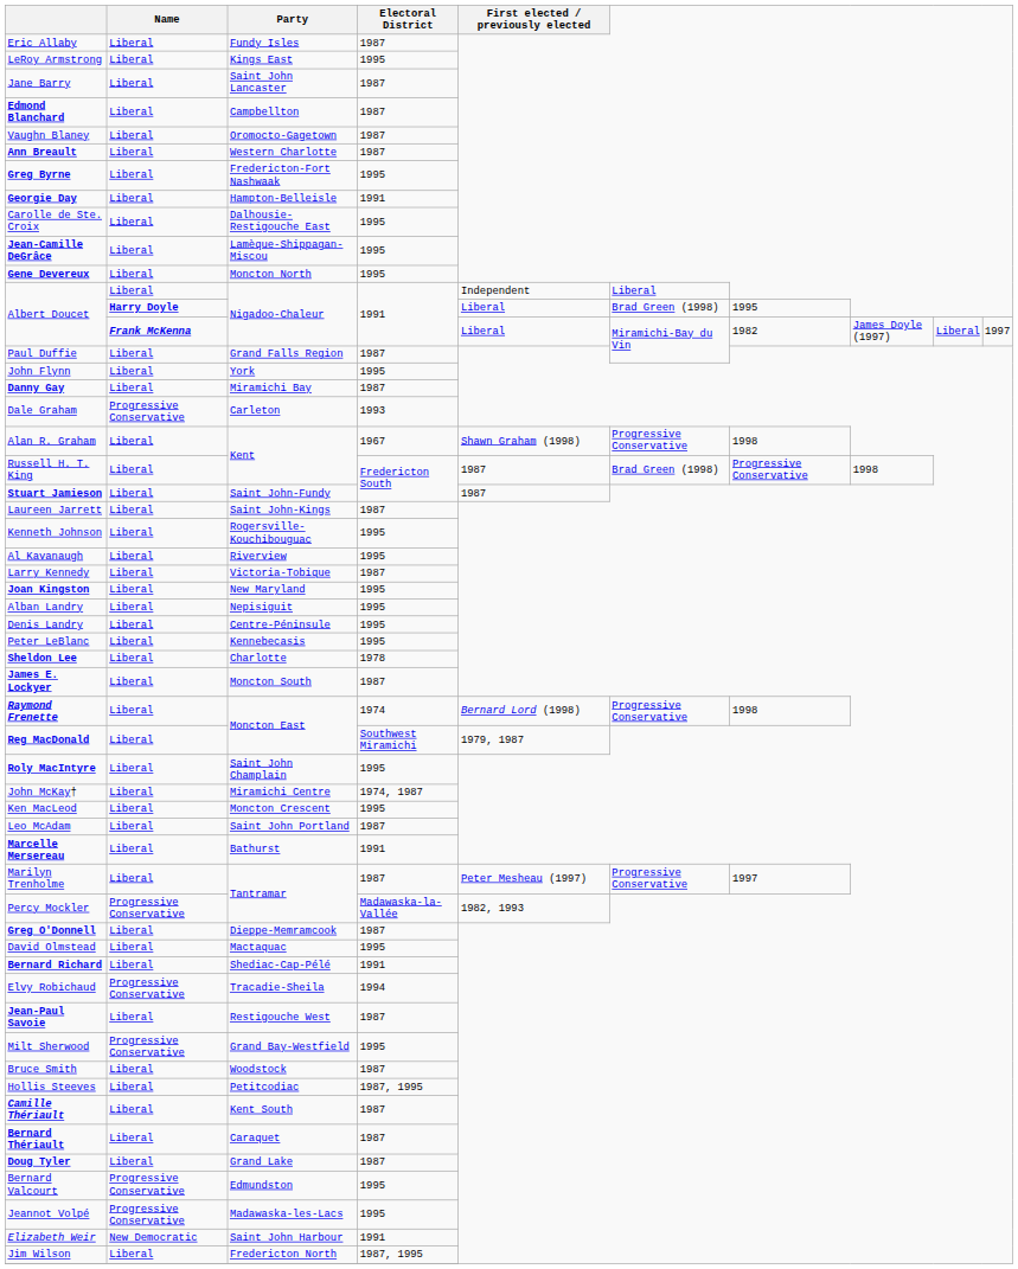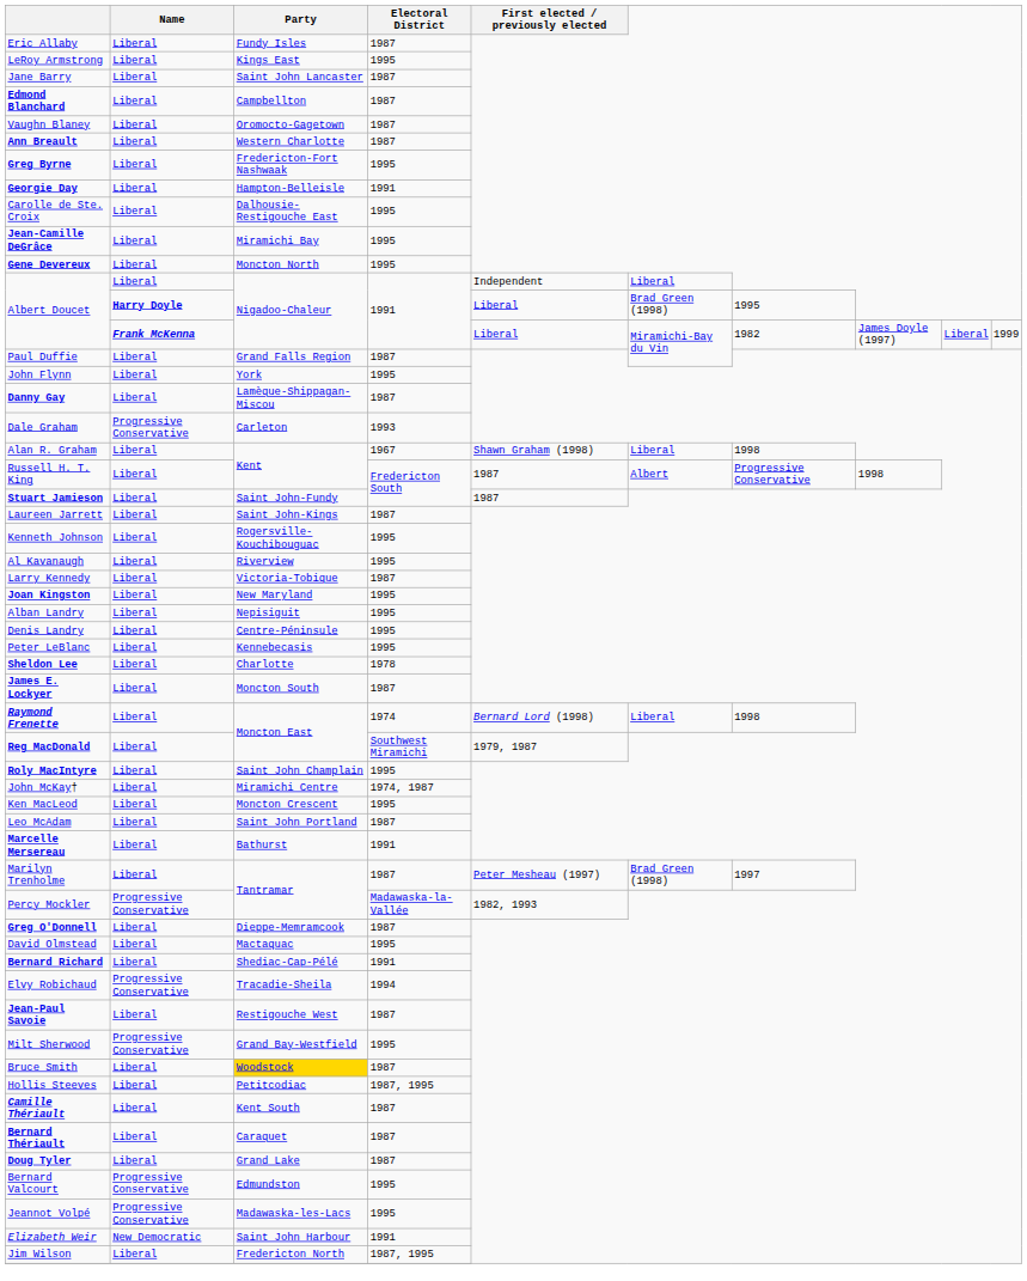 <table class="wikitable sortable">
 <tr>
 <th></th>
 <th>Name</th>
 <th>Party</th>
 <th>Electoral District</th>
 <th>First elected / previously elected</th>
 </tr>
 <tr>
 <td><a href='#'>Eric Allaby</a></td>
 <td><a href='#'>Liberal</a></td>
 <td><a href='#'>Fundy Isles</a></td>
 <td>1987</td>
 </tr>
 <tr>
 <td><a href='#'>LeRoy Armstrong</a></td>
 <td><a href='#'>Liberal</a></td>
 <td><a href='#'>Kings East</a></td>
 <td>1995</td>
 </tr>
 <tr>
 <td><a href='#'>Jane Barry</a></td>
 <td><a href='#'>Liberal</a></td>
 <td><a href='#'>Saint John Lancaster</a></td>
 <td>1987</td>
 </tr>
 <tr>
 <td><strong><a href='#'>Edmond Blanchard</a></strong></td>
 <td><a href='#'>Liberal</a></td>
 <td><a href='#'>Campbellton</a></td>
 <td>1987</td>
 </tr>
 <tr>
 <td><a href='#'>Vaughn Blaney</a></td>
 <td><a href='#'>Liberal</a></td>
 <td><a href='#'>Oromocto-Gagetown</a></td>
 <td>1987</td>
 </tr>
 <tr>
 <td><strong><a href='#'>Ann Breault</a></strong></td>
 <td><a href='#'>Liberal</a></td>
 <td><a href='#'>Western Charlotte</a></td>
 <td>1987</td>
 </tr>
 <tr>
 <td><strong><a href='#'>Greg Byrne</a></strong></td>
 <td><a href='#'>Liberal</a></td>
 <td><a href='#'>Fredericton-Fort Nashwaak</a></td>
 <td>1995</td>
 </tr>
 <tr>
 <td><strong><a href='#'>Georgie Day</a></strong></td>
 <td><a href='#'>Liberal</a></td>
 <td><a href='#'>Hampton-Belleisle</a></td>
 <td>1991</td>
 </tr>
 <tr>
 <td><a href='#'>Carolle de Ste. Croix</a></td>
 <td><a href='#'>Liberal</a></td>
 <td><a href='#'>Dalhousie-Restigouche East</a></td>
 <td>1995</td>
 </tr>
 <tr>
 <td><strong><a href='#'>Jean-Camille DeGrâce</a></strong></td>
 <td><a href='#'>Liberal</a></td>
-<td><a href='#'>Lamèque-Shippagan-Miscou</a></td>
+<td><a href='#'>Miramichi Bay</a></td>
 <td>1995</td>
 </tr>
 <tr>
 <td><strong><a href='#'>Gene Devereux</a></strong></td>
 <td><a href='#'>Liberal</a></td>
 <td><a href='#'>Moncton North</a></td>
 <td>1995</td>
 </tr>
 <tr>
 <td rowspan="3"><a href='#'>Albert Doucet</a></td>
 <td><a href='#'>Liberal</a></td>
 <td rowspan="3"><a href='#'>Nigadoo-Chaleur</a></td>
 <td rowspan="3">1991<br></td>
 <td>Independent<br></td>
 <td><a href='#'>Liberal</a></td>
 </tr>
 <tr>
 <td><strong><a href='#'>Harry Doyle</a></strong></td>
 <td><a href='#'>Liberal</a></td>
 <td><a href='#'>Brad Green</a> (1998)</td>
 <td>1995</td>
 </tr>
 <tr>
 <td><strong><em><a href='#'>Frank McKenna</a></em></strong></td>
 <td><a href='#'>Liberal</a></td>
 <td rowspan="2"><a href='#'>Miramichi-Bay du Vin</a></td>
 <td>1982<br></td>
 <td><a href='#'>James Doyle</a> (1997)</td>
 <td><a href='#'>Liberal</a></td>
-<td>1997</td>
+<td>1999</td>
 </tr>
 <tr>
 <td><a href='#'>Paul Duffie</a></td>
 <td><a href='#'>Liberal</a></td>
 <td><a href='#'>Grand Falls Region</a></td>
 <td>1987</td>
 </tr>
 <tr>
 <td><a href='#'>John Flynn</a></td>
 <td><a href='#'>Liberal</a></td>
 <td><a href='#'>York</a></td>
 <td>1995</td>
 </tr>
 <tr>
 <td><strong><a href='#'>Danny Gay</a></strong></td>
 <td><a href='#'>Liberal</a></td>
-<td><a href='#'>Miramichi Bay</a></td>
+<td><a href='#'>Lamèque-Shippagan-Miscou</a></td>
 <td>1987</td>
 </tr>
 <tr>
 <td><a href='#'>Dale Graham</a></td>
 <td><a href='#'>Progressive Conservative</a></td>
 <td><a href='#'>Carleton</a></td>
 <td>1993</td>
 </tr>
 <tr>
 <td><a href='#'>Alan R. Graham</a></td>
 <td><a href='#'>Liberal</a></td>
 <td rowspan="2"><a href='#'>Kent</a></td>
 <td>1967<br></td>
 <td><a href='#'>Shawn Graham</a> (1998)</td>
-<td><a href='#'>Progressive Conservative</a></td>
+<td><a href='#'>Liberal</a></td>
 <td>1998</td>
 </tr>
 <tr>
 <td><a href='#'>Russell H. T. King</a></td>
 <td><a href='#'>Liberal</a></td>
 <td rowspan="2"><a href='#'>Fredericton South</a></td>
 <td>1987<br></td>
-<td><a href='#'>Brad Green</a> (1998)</td>
+<td><a href='#'>Albert</a></td>
 <td><a href='#'>Progressive Conservative</a></td>
 <td>1998</td>
 </tr>
 <tr>
 <td><strong><a href='#'>Stuart Jamieson</a></strong></td>
 <td><a href='#'>Liberal</a></td>
 <td><a href='#'>Saint John-Fundy</a></td>
 <td>1987</td>
 </tr>
 <tr>
 <td><a href='#'>Laureen Jarrett</a></td>
 <td><a href='#'>Liberal</a></td>
 <td><a href='#'>Saint John-Kings</a></td>
 <td>1987</td>
 </tr>
 <tr>
 <td><a href='#'>Kenneth Johnson</a></td>
 <td><a href='#'>Liberal</a></td>
 <td><a href='#'>Rogersville-Kouchibouguac</a></td>
 <td>1995</td>
 </tr>
 <tr>
 <td><a href='#'>Al Kavanaugh</a></td>
 <td><a href='#'>Liberal</a></td>
 <td><a href='#'>Riverview</a></td>
 <td>1995</td>
 </tr>
 <tr>
 <td><a href='#'>Larry Kennedy</a></td>
 <td><a href='#'>Liberal</a></td>
 <td><a href='#'>Victoria-Tobique</a></td>
 <td>1987</td>
 </tr>
 <tr>
 <td><strong><a href='#'>Joan Kingston</a></strong></td>
 <td><a href='#'>Liberal</a></td>
 <td><a href='#'>New Maryland</a></td>
 <td>1995</td>
 </tr>
 <tr>
 <td><a href='#'>Alban Landry</a></td>
 <td><a href='#'>Liberal</a></td>
 <td><a href='#'>Nepisiguit</a></td>
 <td>1995</td>
 </tr>
 <tr>
 <td><a href='#'>Denis Landry</a></td>
 <td><a href='#'>Liberal</a></td>
 <td><a href='#'>Centre-Péninsule</a></td>
 <td>1995</td>
 </tr>
 <tr>
 <td><a href='#'>Peter LeBlanc</a></td>
 <td><a href='#'>Liberal</a></td>
 <td><a href='#'>Kennebecasis</a></td>
 <td>1995</td>
 </tr>
 <tr>
 <td><strong><a href='#'>Sheldon Lee</a></strong></td>
 <td><a href='#'>Liberal</a></td>
 <td><a href='#'>Charlotte</a></td>
 <td>1978</td>
 </tr>
 <tr>
 <td><strong><a href='#'>James E. Lockyer</a></strong></td>
 <td><a href='#'>Liberal</a></td>
 <td><a href='#'>Moncton South</a></td>
 <td>1987</td>
 </tr>
 <tr>
 <td><strong><em><a href='#'>Raymond Frenette</a></em></strong></td>
 <td><a href='#'>Liberal</a></td>
 <td rowspan="2"><a href='#'>Moncton East</a></td>
 <td>1974<br></td>
 <td><em><a href='#'>Bernard Lord</a></em> (1998)</td>
-<td><a href='#'>Progressive Conservative</a></td>
+<td><a href='#'>Liberal</a></td>
 <td>1998</td>
 </tr>
 <tr>
 <td><strong><a href='#'>Reg MacDonald</a></strong></td>
 <td><a href='#'>Liberal</a></td>
 <td><a href='#'>Southwest Miramichi</a></td>
 <td>1979, 1987</td>
 </tr>
 <tr>
 <td><strong><a href='#'>Roly MacIntyre</a></strong></td>
 <td><a href='#'>Liberal</a></td>
 <td><a href='#'>Saint John Champlain</a></td>
 <td>1995</td>
 </tr>
 <tr>
 <td><a href='#'>John McKay</a>†</td>
 <td><a href='#'>Liberal</a></td>
 <td><a href='#'>Miramichi Centre</a></td>
 <td>1974, 1987</td>
 </tr>
 <tr>
 <td><a href='#'>Ken MacLeod</a></td>
 <td><a href='#'>Liberal</a></td>
 <td><a href='#'>Moncton Crescent</a></td>
 <td>1995</td>
 </tr>
 <tr>
 <td><a href='#'>Leo McAdam</a></td>
 <td><a href='#'>Liberal</a></td>
 <td><a href='#'>Saint John Portland</a></td>
 <td>1987</td>
 </tr>
 <tr>
 <td><strong><a href='#'>Marcelle Mersereau</a></strong></td>
 <td><a href='#'>Liberal</a></td>
 <td><a href='#'>Bathurst</a></td>
 <td>1991</td>
 </tr>
 <tr>
 <td><a href='#'>Marilyn Trenholme</a></td>
 <td><a href='#'>Liberal</a></td>
 <td rowspan="2"><a href='#'>Tantramar</a></td>
 <td>1987<br></td>
 <td><a href='#'>Peter Mesheau</a> (1997)</td>
-<td><a href='#'>Progressive Conservative</a></td>
+<td><a href='#'>Brad Green</a> (1998)</td>
 <td>1997</td>
 </tr>
 <tr>
 <td><a href='#'>Percy Mockler</a></td>
 <td><a href='#'>Progressive Conservative</a></td>
 <td><a href='#'>Madawaska-la-Vallée</a></td>
 <td>1982, 1993</td>
 </tr>
 <tr>
 <td><strong><a href='#'>Greg O'Donnell</a></strong></td>
 <td><a href='#'>Liberal</a></td>
 <td><a href='#'>Dieppe-Memramcook</a></td>
 <td>1987</td>
 </tr>
 <tr>
 <td><a href='#'>David Olmstead</a></td>
 <td><a href='#'>Liberal</a></td>
 <td><a href='#'>Mactaquac</a></td>
 <td>1995</td>
 </tr>
 <tr>
 <td><strong><a href='#'>Bernard Richard</a></strong></td>
 <td><a href='#'>Liberal</a></td>
 <td><a href='#'>Shediac-Cap-Pélé</a></td>
 <td>1991</td>
 </tr>
 <tr>
 <td><a href='#'>Elvy Robichaud</a></td>
 <td><a href='#'>Progressive Conservative</a></td>
 <td><a href='#'>Tracadie-Sheila</a></td>
 <td>1994</td>
 </tr>
 <tr>
 <td><strong><a href='#'>Jean-Paul Savoie</a></strong></td>
 <td><a href='#'>Liberal</a></td>
 <td><a href='#'>Restigouche West</a></td>
 <td>1987</td>
 </tr>
 <tr>
 <td><a href='#'>Milt Sherwood</a></td>
 <td><a href='#'>Progressive Conservative</a></td>
 <td><a href='#'>Grand Bay-Westfield</a></td>
 <td>1995</td>
 </tr>
 <tr>
 <td><a href='#'>Bruce Smith</a></td>
 <td><a href='#'>Liberal</a></td>
-<td><a href='#'>Woodstock</a></td>
+<td style="background: gold;"><a href='#'>Woodstock</a></td>
 <td>1987</td>
 </tr>
 <tr>
 <td><a href='#'>Hollis Steeves</a></td>
 <td><a href='#'>Liberal</a></td>
 <td><a href='#'>Petitcodiac</a></td>
 <td>1987, 1995</td>
 </tr>
 <tr>
 <td><strong><em><a href='#'>Camille Thériault</a></em></strong></td>
 <td><a href='#'>Liberal</a></td>
 <td><a href='#'>Kent South</a></td>
 <td>1987</td>
 </tr>
 <tr>
 <td><strong><a href='#'>Bernard Thériault</a></strong></td>
 <td><a href='#'>Liberal</a></td>
 <td><a href='#'>Caraquet</a></td>
 <td>1987</td>
 </tr>
 <tr>
 <td><strong><a href='#'>Doug Tyler</a></strong></td>
 <td><a href='#'>Liberal</a></td>
 <td><a href='#'>Grand Lake</a></td>
 <td>1987</td>
 </tr>
 <tr>
 <td><a href='#'>Bernard Valcourt</a></td>
 <td><a href='#'>Progressive Conservative</a></td>
 <td><a href='#'>Edmundston</a></td>
 <td>1995</td>
 </tr>
 <tr>
 <td><a href='#'>Jeannot Volpé</a></td>
 <td><a href='#'>Progressive Conservative</a></td>
 <td><a href='#'>Madawaska-les-Lacs</a></td>
 <td>1995</td>
 </tr>
 <tr>
 <td><em><a href='#'>Elizabeth Weir</a></em></td>
 <td><a href='#'>New Democratic</a></td>
 <td><a href='#'>Saint John Harbour</a></td>
 <td>1991</td>
 </tr>
 <tr>
 <td><a href='#'>Jim Wilson</a></td>
 <td><a href='#'>Liberal</a></td>
 <td><a href='#'>Fredericton North</a></td>
 <td>1987, 1995</td>
 </tr>
 <tr>
 </tr>
 </table>
